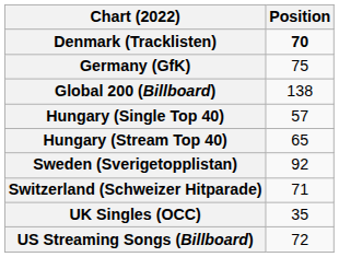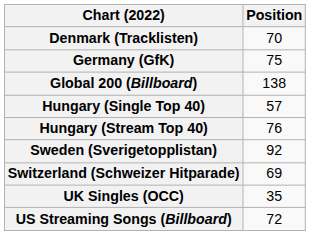 <table class="wikitable plainrowheaders" style="text-align:center">
 <tr>
 <th>Chart (2022)</th>
 <th>Position</th>
 </tr>
 <tr>
 <th scope="row">Denmark (Tracklisten)</th>
-<td><strong>70</strong></td>
+<td>70</td>
 </tr>
 <tr>
 <th scope="row">Germany (GfK)</th>
 <td>75</td>
 </tr>
 <tr>
 <th scope="row">Global 200 (<em>Billboard</em>)</th>
 <td>138</td>
 </tr>
 <tr>
 <th scope="row">Hungary (Single Top 40)</th>
 <td>57</td>
 </tr>
 <tr>
 <th scope="row">Hungary (Stream Top 40)</th>
-<td>65</td>
+<td>76</td>
 </tr>
 <tr>
 <th scope="row">Sweden (Sverigetopplistan)</th>
 <td>92</td>
 </tr>
 <tr>
 <th scope="row">Switzerland (Schweizer Hitparade)</th>
-<td>71</td>
+<td>69</td>
 </tr>
 <tr>
 <th scope="row">UK Singles (OCC)</th>
 <td>35</td>
 </tr>
 <tr>
 <th scope="row">US Streaming Songs (<em>Billboard</em>)</th>
 <td>72</td>
 </tr>
 </table>
